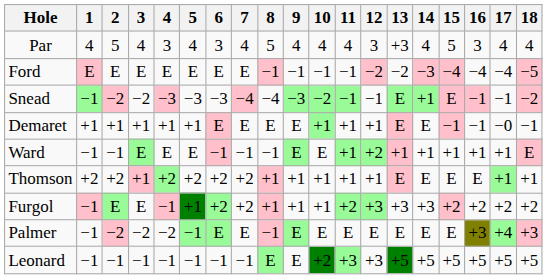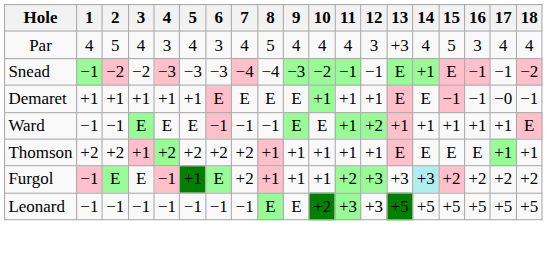 <table class="wikitable" style="text-align:center">
 <tr>
 <th>Hole</th>
 <th> 1 </th>
 <th> 2 </th>
 <th> 3 </th>
 <th> 4 </th>
 <th> 5 </th>
 <th> 6 </th>
 <th> 7 </th>
 <th> 8 </th>
 <th> 9 </th>
 <th>10</th>
 <th>11</th>
 <th>12</th>
 <th>13</th>
 <th>14</th>
 <th>15</th>
 <th>16</th>
 <th>17</th>
 <th>18</th>
 </tr>
 <tr>
 <td>Par</td>
 <td>4</td>
 <td>5</td>
 <td>4</td>
 <td>3</td>
 <td>4</td>
 <td>3</td>
 <td>4</td>
 <td>5</td>
 <td>4</td>
 <td>4</td>
 <td>4</td>
 <td>3</td>
 <td>+3</td>
 <td>4</td>
 <td>5</td>
 <td>3</td>
 <td>4</td>
 <td>4</td>
-</tr>
-<tr>
-<td align=left> Ford</td>
-<td style="background: Pink;">E</td>
-<td>E</td>
-<td>E</td>
-<td>E</td>
-<td>E</td>
-<td>E</td>
-<td>E</td>
-<td style="background: Pink;">−1</td>
-<td>−1</td>
-<td>−1</td>
-<td>−1</td>
-<td style="background: Pink;">−2</td>
-<td>−2</td>
-<td style="background: Pink;">−3</td>
-<td style="background: Pink;">−4</td>
-<td>−4</td>
-<td>−4</td>
-<td style="background: Pink;">−5</td>
 </tr>
 <tr>
 <td align=left> Snead</td>
 <td style="background: PaleGreen;">−1</td>
 <td style="background: Pink;">−2</td>
 <td>−2</td>
 <td style="background: Pink;">−3</td>
 <td>−3</td>
 <td>−3</td>
 <td style="background: Pink;">−4</td>
 <td>−4</td>
 <td style="background: PaleGreen;">−3</td>
 <td style="background: PaleGreen;">−2</td>
 <td style="background: PaleGreen;">−1</td>
 <td>−1</td>
 <td style="background: PaleGreen;">E</td>
 <td style="background: PaleGreen;">+1</td>
 <td style="background: Pink;">E</td>
 <td style="background: Pink;">−1</td>
 <td>−1</td>
 <td style="background: Pink;">−2</td>
 </tr>
 <tr>
 <td align=left> Demaret</td>
 <td>+1</td>
 <td>+1</td>
 <td>+1</td>
 <td>+1</td>
 <td>+1</td>
 <td style="background: Pink;">E</td>
 <td>E</td>
 <td>E</td>
 <td>E</td>
 <td style="background: PaleGreen;">+1</td>
 <td>+1</td>
 <td>+1</td>
 <td style="background: Pink;">E</td>
 <td>E</td>
 <td style="background: Pink;">−1</td>
 <td>−1</td>
 <td>−0</td>
 <td>−1</td>
 </tr>
 <tr>
 <td align=left> Ward</td>
 <td>−1</td>
 <td>−1</td>
 <td style="background: PaleGreen;">E</td>
 <td>E</td>
 <td>E</td>
 <td style="background: Pink;">−1</td>
 <td>−1</td>
 <td>−1</td>
 <td style="background: PaleGreen;">E</td>
 <td>E</td>
 <td style="background: PaleGreen;">+1</td>
 <td style="background: PaleGreen;">+2</td>
 <td style="background: Pink;">+1</td>
 <td>+1</td>
 <td>+1</td>
 <td>+1</td>
 <td>+1</td>
 <td style="background: Pink;">E</td>
 </tr>
 <tr>
 <td align=left> Thomson</td>
 <td>+2</td>
 <td>+2</td>
 <td style="background: Pink;">+1</td>
 <td style="background: PaleGreen;">+2</td>
 <td>+2</td>
 <td>+2</td>
 <td>+2</td>
 <td style="background: Pink;">+1</td>
 <td>+1</td>
 <td>+1</td>
 <td>+1</td>
 <td>+1</td>
 <td style="background: Pink;">E</td>
 <td>E</td>
 <td>E</td>
 <td>E</td>
 <td style="background: PaleGreen;">+1</td>
 <td>+1</td>
 </tr>
 <tr>
 <td align=left> Furgol</td>
 <td style="background: Pink;">−1</td>
 <td style="background: PaleGreen;">E</td>
 <td>E</td>
 <td style="background: Pink;">−1</td>
 <td style="background: Green;">+1</td>
-<td style="background: PaleGreen;">+2</td>
+<td style="background: PaleGreen;">E</td>
 <td>+2</td>
 <td style="background: Pink;">+1</td>
 <td>+1</td>
 <td>+1</td>
 <td style="background: PaleGreen;">+2</td>
 <td style="background: PaleGreen;">+3</td>
 <td>+3</td>
-<td>+3</td>
+<td style="background: paleturquoise;">+3</td>
 <td style="background: Pink;">+2</td>
 <td>+2</td>
 <td>+2</td>
 <td>+2</td>
-</tr>
-<tr>
-<td align=left> Palmer</td>
-<td>−1</td>
-<td style="background: Pink;">−2</td>
-<td>−2</td>
-<td>−2</td>
-<td style="background: PaleGreen;">−1</td>
-<td style="background: PaleGreen;">E</td>
-<td>E</td>
-<td style="background: Pink;">−1</td>
-<td style="background: PaleGreen;">E</td>
-<td>E</td>
-<td>E</td>
-<td>E</td>
-<td>E</td>
-<td>E</td>
-<td>E</td>
-<td style="background: Olive;">+3</td>
-<td style="background: PaleGreen;">+4</td>
-<td style="background: Pink;">+3</td>
 </tr>
 <tr>
 <td align=left> Leonard</td>
 <td>−1</td>
 <td>−1</td>
 <td>−1</td>
 <td>−1</td>
 <td>−1</td>
 <td>−1</td>
 <td>−1</td>
 <td style="background: PaleGreen;">E</td>
 <td>E</td>
 <td style="background: Green;">+2</td>
 <td style="background: PaleGreen;">+3</td>
 <td>+3</td>
 <td style="background: Green;">+5</td>
 <td>+5</td>
 <td>+5</td>
 <td>+5</td>
 <td>+5</td>
 <td>+5</td>
 </tr>
 </table>
